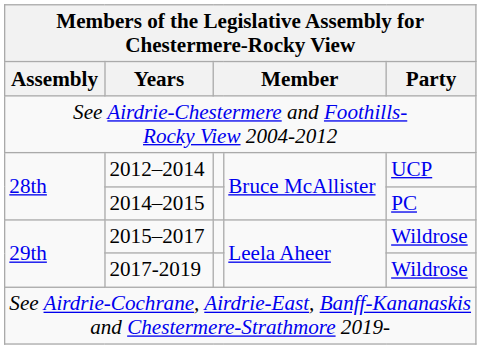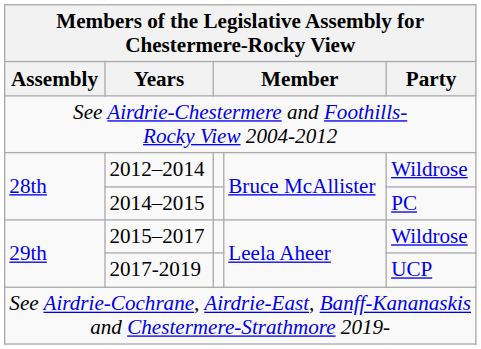 <table class="wikitable" align=right>
 <tr>
 <th colspan=5>Members of the Legislative Assembly for<br>Chestermere-Rocky View</th>
 </tr>
 <tr>
 <th>Assembly</th>
 <th>Years</th>
 <th colspan="2">Member</th>
 <th>Party</th>
 </tr>
 <tr>
 <td align="center" colspan=5><em>See <a href='#'>Airdrie-Chestermere</a> and <a href='#'>Foothills-<br>Rocky View</a> 2004-2012</em></td>
 </tr>
 <tr>
 <td rowspan=2><a href='#'>28th</a></td>
 <td>2012–2014</td>
 <td></td>
 <td rowspan=2><a href='#'>Bruce McAllister</a></td>
-<td><a href='#'>UCP</a></td>
+<td><a href='#'>Wildrose</a></td>
 </tr>
 <tr>
 <td>2014–2015</td>
 <td></td>
 <td><a href='#'>PC</a></td>
 </tr>
 <tr>
 <td rowspan=2><a href='#'>29th</a></td>
 <td>2015–2017</td>
 <td></td>
 <td rowspan=2><a href='#'>Leela Aheer</a></td>
 <td><a href='#'>Wildrose</a></td>
 </tr>
 <tr>
 <td>2017-2019</td>
 <td></td>
-<td><a href='#'>Wildrose</a></td>
+<td><a href='#'>UCP</a></td>
 </tr>
 <tr>
 <td align="center" colspan=5><em>See <a href='#'>Airdrie-Cochrane</a>, <a href='#'>Airdrie-East</a>, <a href='#'>Banff-Kananaskis</a> <br>and <a href='#'>Chestermere-Strathmore</a> 2019-</em></td>
 </tr>
 </table>
